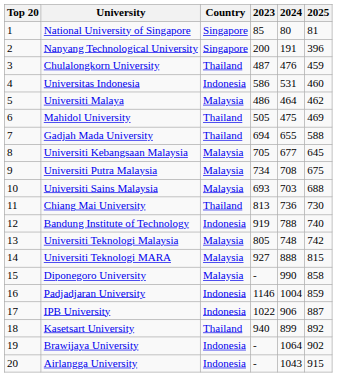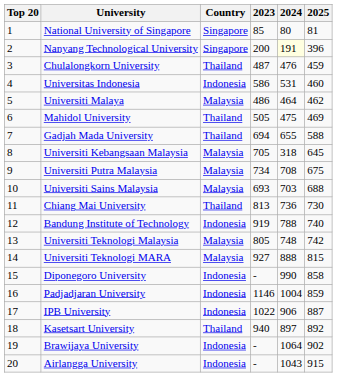 <table class="wikitable sortable">
 <tr>
 <th>Top 20</th>
 <th>University</th>
 <th>Country</th>
 <th>2023</th>
 <th>2024</th>
 <th>2025</th>
 </tr>
 <tr>
 <td>1</td>
 <td> <a href='#'>National University of Singapore</a></td>
 <td><a href='#'>Singapore</a></td>
 <td>85</td>
 <td>80</td>
 <td>81</td>
 </tr>
 <tr>
 <td>2</td>
 <td> <a href='#'>Nanyang Technological University</a></td>
 <td><a href='#'>Singapore</a></td>
 <td>200</td>
-<td>191</td>
+<td style="background: lightyellow;">191</td>
 <td>396</td>
 </tr>
 <tr>
 <td>3</td>
 <td> <a href='#'>Chulalongkorn University</a></td>
 <td><a href='#'>Thailand</a></td>
 <td>487</td>
 <td>476</td>
 <td>459</td>
 </tr>
 <tr>
 <td>4</td>
 <td> <a href='#'>Universitas Indonesia</a></td>
 <td><a href='#'>Indonesia</a></td>
 <td>586</td>
 <td>531</td>
 <td>460</td>
 </tr>
 <tr>
 <td>5</td>
 <td> <a href='#'>Universiti Malaya</a></td>
 <td><a href='#'>Malaysia</a></td>
 <td>486</td>
 <td>464</td>
 <td>462</td>
 </tr>
 <tr>
 <td>6</td>
 <td> <a href='#'>Mahidol University</a></td>
 <td><a href='#'>Thailand</a></td>
 <td>505</td>
 <td>475</td>
 <td>469</td>
 </tr>
 <tr>
 <td>7</td>
 <td> <a href='#'>Gadjah Mada University</a></td>
 <td><a href='#'>Thailand</a></td>
 <td>694</td>
 <td>655</td>
 <td>588</td>
 </tr>
 <tr>
 <td>8</td>
 <td> <a href='#'>Universiti Kebangsaan Malaysia</a></td>
 <td><a href='#'>Malaysia</a></td>
 <td>705</td>
-<td>677</td>
+<td>318</td>
 <td>645</td>
 </tr>
 <tr>
 <td>9</td>
 <td> <a href='#'>Universiti Putra Malaysia</a></td>
 <td><a href='#'>Malaysia</a></td>
 <td>734</td>
 <td>708</td>
 <td>675</td>
 </tr>
 <tr>
 <td>10</td>
 <td> <a href='#'>Universiti Sains Malaysia</a></td>
 <td><a href='#'>Malaysia</a></td>
 <td>693</td>
 <td>703</td>
 <td>688</td>
 </tr>
 <tr>
 <td>11</td>
 <td> <a href='#'>Chiang Mai University</a></td>
 <td><a href='#'>Thailand</a></td>
 <td>813</td>
 <td>736</td>
 <td>730</td>
 </tr>
 <tr>
 <td>12</td>
 <td> <a href='#'>Bandung Institute of Technology</a></td>
 <td><a href='#'>Indonesia</a></td>
 <td>919</td>
 <td>788</td>
 <td>740</td>
 </tr>
 <tr>
 <td>13</td>
 <td> <a href='#'>Universiti Teknologi Malaysia</a></td>
 <td><a href='#'>Malaysia</a></td>
 <td>805</td>
 <td>748</td>
 <td>742</td>
 </tr>
 <tr>
 <td>14</td>
 <td> <a href='#'>Universiti Teknologi MARA</a></td>
 <td><a href='#'>Malaysia</a></td>
 <td>927</td>
 <td>888</td>
 <td>815</td>
 </tr>
 <tr>
 <td>15</td>
 <td> <a href='#'>Diponegoro University</a></td>
-<td><a href='#'>Malaysia</a></td>
+<td><a href='#'>Indonesia</a></td>
 <td>-</td>
 <td>990</td>
 <td>858</td>
 </tr>
 <tr>
 <td>16</td>
 <td> <a href='#'>Padjadjaran University</a></td>
 <td><a href='#'>Indonesia</a></td>
 <td>1146</td>
 <td>1004</td>
 <td>859</td>
 </tr>
 <tr>
 <td>17</td>
 <td> <a href='#'>IPB University</a></td>
 <td><a href='#'>Indonesia</a></td>
 <td>1022</td>
 <td>906</td>
 <td>887</td>
 </tr>
 <tr>
 <td>18</td>
 <td> <a href='#'>Kasetsart University</a></td>
 <td><a href='#'>Thailand</a></td>
 <td>940</td>
-<td>899</td>
+<td>897</td>
 <td>892</td>
 </tr>
 <tr>
 <td>19</td>
 <td> <a href='#'>Brawijaya University</a></td>
 <td><a href='#'>Indonesia</a></td>
 <td>-</td>
 <td>1064</td>
 <td>902</td>
 </tr>
 <tr>
 <td>20</td>
 <td> <a href='#'>Airlangga University</a></td>
 <td><a href='#'>Indonesia</a></td>
 <td>-</td>
 <td>1043</td>
 <td>915<br></td>
 </tr>
 </table>
